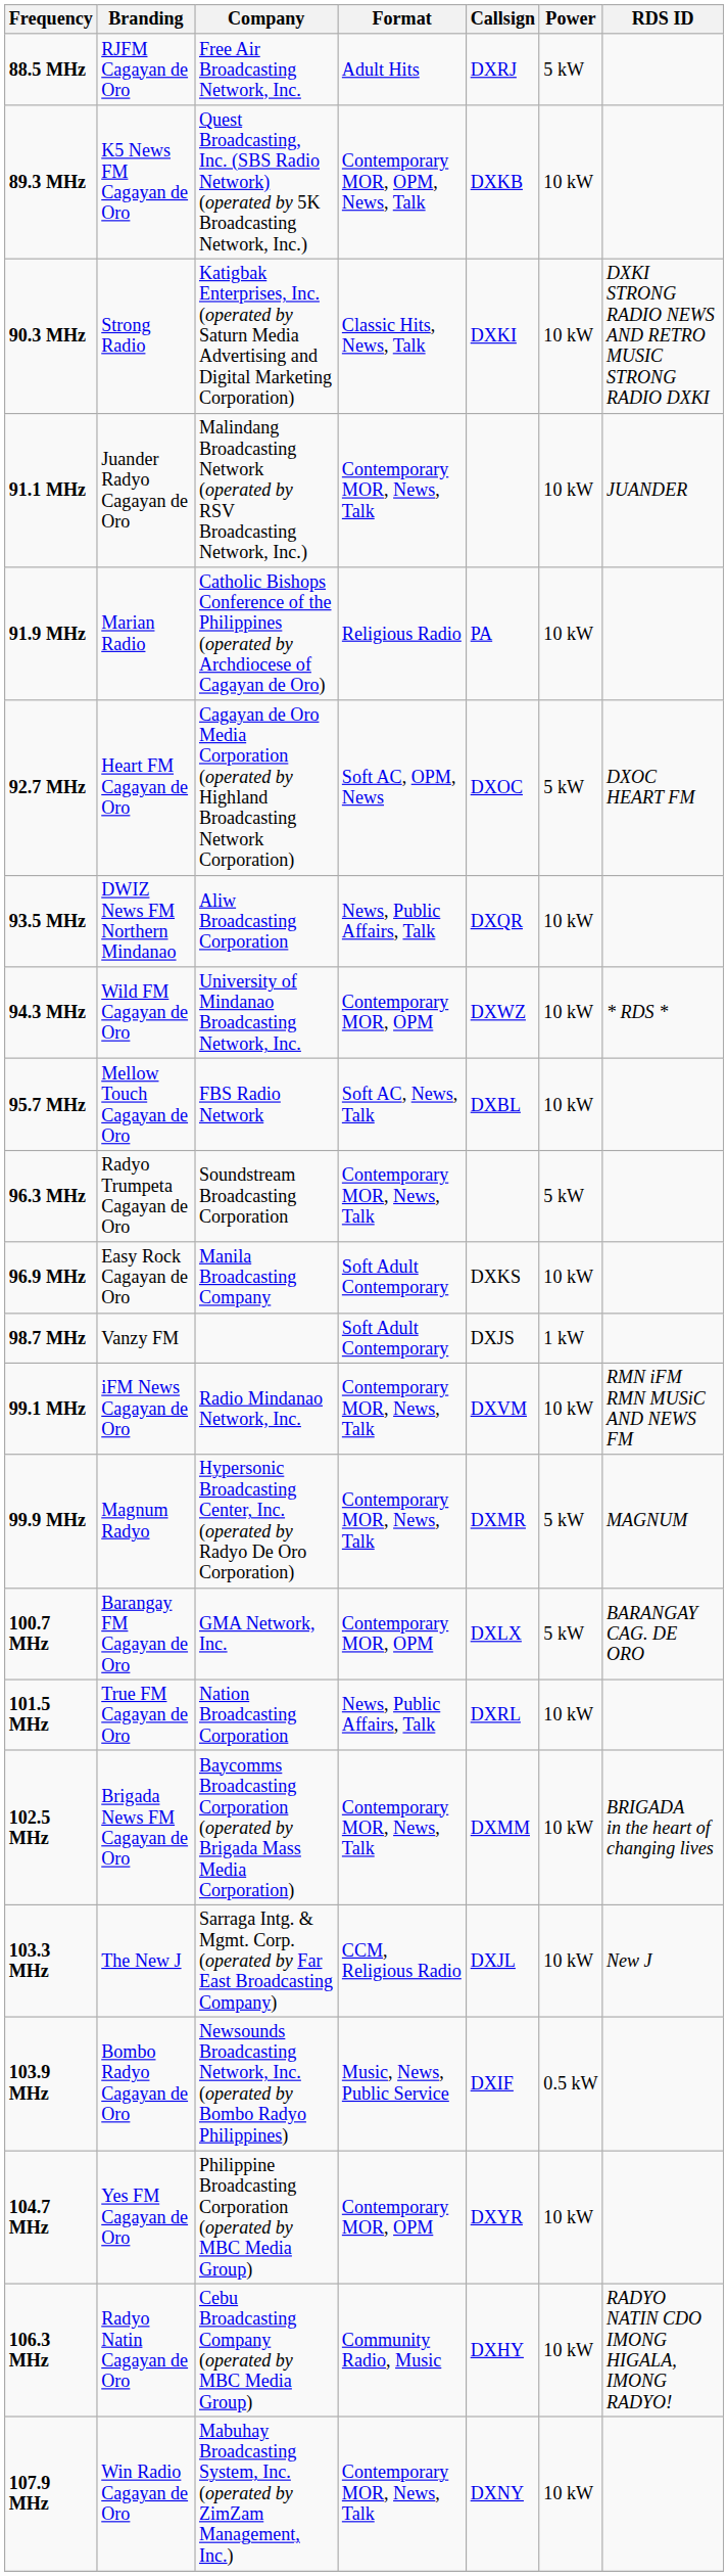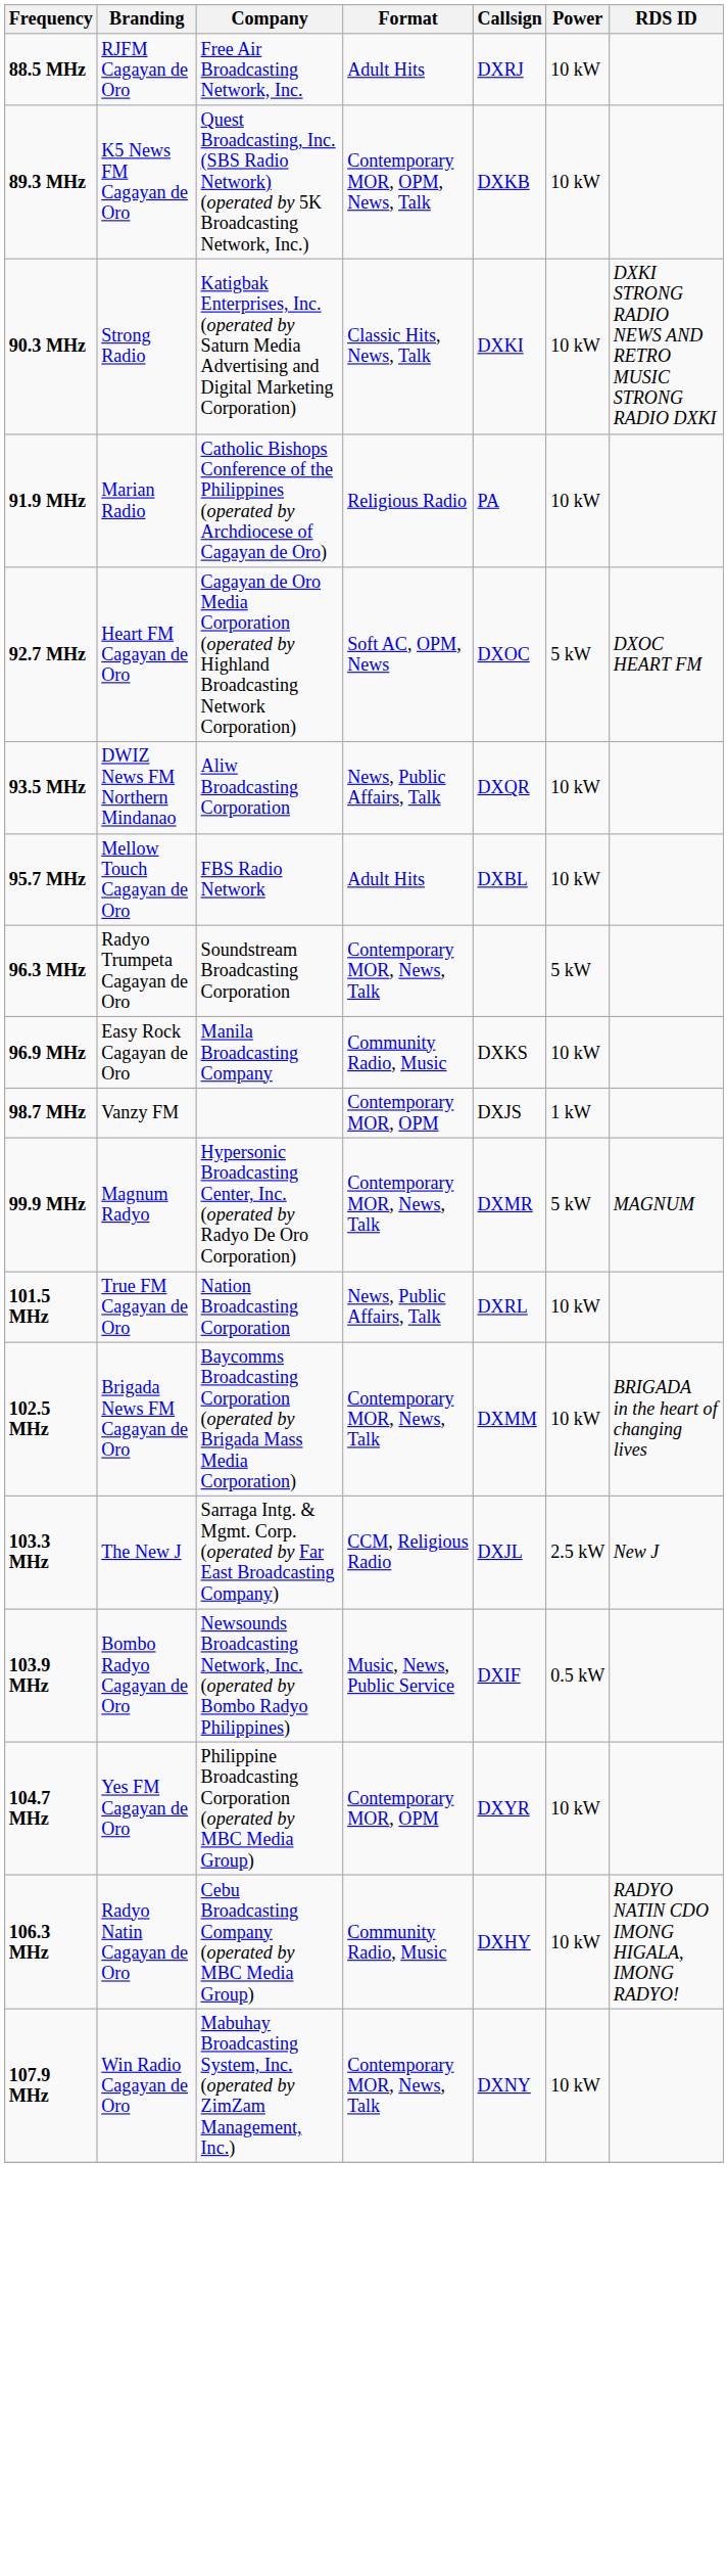 <table class="wikitable" class="wikitable sortable" style="width:100%" style="text-align:center;">
 <tr>
 <th>Frequency</th>
 <th>Branding</th>
 <th>Company</th>
 <th>Format</th>
 <th>Callsign</th>
 <th>Power</th>
 <th>RDS ID</th>
 </tr>
 <tr>
 <td><strong>88.5 MHz</strong></td>
 <td><a href='#'>RJFM Cagayan de Oro</a></td>
 <td><a href='#'>Free Air Broadcasting Network, Inc.</a></td>
 <td><a href='#'>Adult Hits</a></td>
 <td><a href='#'>DXRJ</a></td>
-<td>5 kW</td>
+<td>10 kW</td>
 <td></td>
 </tr>
 <tr>
 <td><strong>89.3 MHz</strong></td>
 <td><a href='#'>K5 News FM Cagayan de Oro</a></td>
 <td><a href='#'>Quest Broadcasting, Inc. (SBS Radio Network)</a><br>(<em>operated by</em> 5K Broadcasting Network, Inc.)</td>
 <td><a href='#'>Contemporary MOR</a>, <a href='#'>OPM</a>, <a href='#'>News</a>, <a href='#'>Talk</a></td>
 <td><a href='#'>DXKB</a></td>
 <td>10 kW</td>
 <td></td>
 </tr>
 <tr>
 <td><strong>90.3 MHz</strong></td>
 <td><a href='#'>Strong Radio</a></td>
 <td><a href='#'>Katigbak Enterprises, Inc.</a><br>(<em>operated by</em> Saturn Media Advertising and Digital Marketing Corporation)</td>
 <td><a href='#'>Classic Hits</a>, <a href='#'>News</a>, <a href='#'>Talk</a></td>
 <td><a href='#'>DXKI</a></td>
 <td>10 kW</td>
 <td><em>DXKI STRONG RADIO NEWS AND RETRO MUSIC<br>STRONG RADIO DXKI</em></td>
-</tr>
-<tr>
-<td><strong>91.1 MHz</strong></td>
-<td>Juander Radyo Cagayan de Oro</td>
-<td>Malindang Broadcasting Network<br>(<em>operated by</em> RSV Broadcasting Network, Inc.)</td>
-<td><a href='#'>Contemporary MOR</a>, <a href='#'>News</a>, <a href='#'>Talk</a></td>
-<td></td>
-<td>10 kW</td>
-<td><em>JUANDER</em></td>
 </tr>
 <tr>
 <td><strong>91.9 MHz</strong></td>
 <td><a href='#'>Marian Radio</a></td>
 <td><a href='#'>Catholic Bishops Conference of the Philippines</a><br>(<em>operated by</em> <a href='#'>Archdiocese of Cagayan de Oro</a>)</td>
 <td><a href='#'>Religious Radio</a></td>
 <td><a href='#'>PA</a></td>
 <td>10 kW</td>
 <td></td>
 </tr>
 <tr>
 <td><strong>92.7 MHz</strong></td>
 <td><a href='#'>Heart FM Cagayan de Oro</a></td>
 <td><a href='#'>Cagayan de Oro Media Corporation</a><br>(<em>operated by</em> Highland Broadcasting Network Corporation)</td>
 <td><a href='#'>Soft AC</a>, <a href='#'>OPM</a>, <a href='#'>News</a></td>
 <td><a href='#'>DXOC</a></td>
 <td>5 kW</td>
 <td><em>DXOC<br>HEART FM</em></td>
 </tr>
 <tr>
 <td><strong>93.5 MHz</strong></td>
 <td><a href='#'>DWIZ News FM Northern Mindanao</a></td>
 <td><a href='#'>Aliw Broadcasting Corporation</a></td>
 <td><a href='#'>News</a>, <a href='#'>Public Affairs</a>, <a href='#'>Talk</a></td>
 <td><a href='#'>DXQR</a></td>
 <td>10 kW</td>
 <td></td>
 </tr>
 <tr>
-<td><strong>94.3 MHz</strong></td>
-<td><a href='#'>Wild FM Cagayan de Oro</a></td>
-<td><a href='#'>University of Mindanao Broadcasting Network, Inc.</a></td>
-<td><a href='#'>Contemporary MOR</a>, <a href='#'>OPM</a></td>
-<td><a href='#'>DXWZ</a></td>
-<td>10 kW</td>
-<td><em>* RDS *</em></td>
-</tr>
-<tr>
 <td><strong>95.7 MHz</strong></td>
 <td><a href='#'>Mellow Touch Cagayan de Oro</a></td>
 <td><a href='#'>FBS Radio Network</a></td>
-<td><a href='#'>Soft AC</a>, <a href='#'>News</a>, <a href='#'>Talk</a></td>
+<td><a href='#'>Adult Hits</a></td>
 <td><a href='#'>DXBL</a></td>
 <td>10 kW</td>
 <td></td>
 </tr>
 <tr>
 <td><strong>96.3 MHz</strong></td>
 <td>Radyo Trumpeta Cagayan de Oro</td>
 <td>Soundstream Broadcasting Corporation</td>
 <td><a href='#'>Contemporary MOR</a>, <a href='#'>News</a>, <a href='#'>Talk</a></td>
 <td></td>
 <td>5 kW</td>
 <td></td>
 </tr>
 <tr>
 <td><strong>96.9 MHz</strong></td>
 <td>Easy Rock Cagayan de Oro</td>
 <td><a href='#'>Manila Broadcasting Company</a></td>
-<td><a href='#'>Soft Adult Contemporary</a></td>
+<td><a href='#'>Community Radio</a>, <a href='#'>Music</a></td>
 <td>DXKS</td>
 <td>10 kW</td>
 <td></td>
 </tr>
 <tr>
 <td><strong>98.7 MHz</strong></td>
 <td>Vanzy FM</td>
 <td></td>
-<td><a href='#'>Soft Adult Contemporary</a></td>
+<td><a href='#'>Contemporary MOR</a>, <a href='#'>OPM</a></td>
 <td>DXJS</td>
 <td>1 kW</td>
 <td></td>
-</tr>
-<tr>
-<td><strong>99.1 MHz</strong></td>
-<td><a href='#'>iFM News Cagayan de Oro</a></td>
-<td><a href='#'>Radio Mindanao Network, Inc.</a></td>
-<td><a href='#'>Contemporary MOR</a>, <a href='#'>News</a>, <a href='#'>Talk</a></td>
-<td><a href='#'>DXVM</a></td>
-<td>10 kW</td>
-<td><em>RMN iFM<br>RMN MUSiC AND NEWS FM</em></td>
 </tr>
 <tr>
 <td><strong>99.9 MHz</strong></td>
 <td><a href='#'>Magnum Radyo</a></td>
 <td><a href='#'>Hypersonic Broadcasting Center, Inc.</a><br>(<em>operated by</em> Radyo De Oro Corporation)</td>
 <td><a href='#'>Contemporary MOR</a>, <a href='#'>News</a>, <a href='#'>Talk</a></td>
 <td><a href='#'>DXMR</a></td>
 <td>5 kW</td>
 <td><em>MAGNUM</em></td>
-</tr>
-<tr>
-<td><strong>100.7 MHz</strong></td>
-<td><a href='#'>Barangay FM Cagayan de Oro</a></td>
-<td><a href='#'>GMA Network, Inc.</a></td>
-<td><a href='#'>Contemporary MOR</a>, <a href='#'>OPM</a></td>
-<td><a href='#'>DXLX</a></td>
-<td>5 kW</td>
-<td><em>BARANGAY<br>CAG. DE ORO</em></td>
 </tr>
 <tr>
 <td><strong>101.5 MHz</strong></td>
 <td><a href='#'>True FM Cagayan de Oro</a></td>
 <td><a href='#'>Nation Broadcasting Corporation</a></td>
 <td><a href='#'>News</a>, <a href='#'>Public Affairs</a>, <a href='#'>Talk</a></td>
 <td><a href='#'>DXRL</a></td>
 <td>10 kW</td>
 <td></td>
 </tr>
 <tr>
 <td><strong>102.5 MHz</strong></td>
 <td><a href='#'>Brigada News FM Cagayan de Oro</a></td>
 <td><a href='#'>Baycomms Broadcasting Corporation</a><br>(<em>operated by</em> <a href='#'>Brigada Mass Media Corporation</a>)</td>
 <td><a href='#'>Contemporary MOR</a>, <a href='#'>News</a>, <a href='#'>Talk</a></td>
 <td><a href='#'>DXMM</a></td>
 <td>10 kW</td>
 <td><em>BRIGADA<br>in the heart of changing lives</em></td>
 </tr>
 <tr>
 <td><strong>103.3 MHz</strong></td>
 <td><a href='#'>The New J</a></td>
 <td>Sarraga Intg. & Mgmt. Corp.<br>(<em>operated by</em> <a href='#'>Far East Broadcasting Company</a>)</td>
 <td><a href='#'>CCM</a>, <a href='#'>Religious Radio</a></td>
 <td><a href='#'>DXJL</a></td>
-<td>10 kW</td>
+<td>2.5 kW</td>
 <td><em>New J</em></td>
 </tr>
 <tr>
 <td><strong>103.9 MHz</strong></td>
 <td><a href='#'>Bombo Radyo Cagayan de Oro</a></td>
 <td><a href='#'>Newsounds Broadcasting Network, Inc.</a><br>(<em>operated by</em> <a href='#'>Bombo Radyo Philippines</a>)</td>
 <td><a href='#'>Music</a>, <a href='#'>News</a>, <a href='#'>Public Service</a></td>
 <td><a href='#'>DXIF</a></td>
 <td>0.5 kW</td>
 <td></td>
 </tr>
 <tr>
 <td><strong>104.7 MHz</strong></td>
 <td><a href='#'>Yes FM Cagayan de Oro</a></td>
 <td>Philippine Broadcasting Corporation<br>(<em>operated by</em> <a href='#'>MBC Media Group</a>)</td>
 <td><a href='#'>Contemporary MOR</a>, <a href='#'>OPM</a></td>
 <td><a href='#'>DXYR</a></td>
 <td>10 kW</td>
 <td></td>
 </tr>
 <tr>
 <td><strong>106.3 MHz</strong></td>
 <td><a href='#'>Radyo Natin Cagayan de Oro</a></td>
 <td><a href='#'>Cebu Broadcasting Company</a><br>(<em>operated by</em> <a href='#'>MBC Media Group</a>)</td>
 <td><a href='#'>Community Radio</a>, <a href='#'>Music</a></td>
 <td><a href='#'>DXHY</a></td>
 <td>10 kW</td>
 <td><em>RADYO NATIN CDO<br>IMONG HIGALA, IMONG RADYO!</em></td>
 </tr>
 <tr>
 <td><strong>107.9 MHz</strong></td>
 <td><a href='#'>Win Radio Cagayan de Oro</a></td>
 <td><a href='#'>Mabuhay Broadcasting System, Inc.</a><br>(<em>operated by</em> <a href='#'>ZimZam Management, Inc.</a>)</td>
 <td><a href='#'>Contemporary MOR</a>, <a href='#'>News</a>, <a href='#'>Talk</a></td>
 <td><a href='#'>DXNY</a></td>
 <td>10 kW</td>
 <td></td>
 </tr>
 <tr>
 </tr>
 </table>
